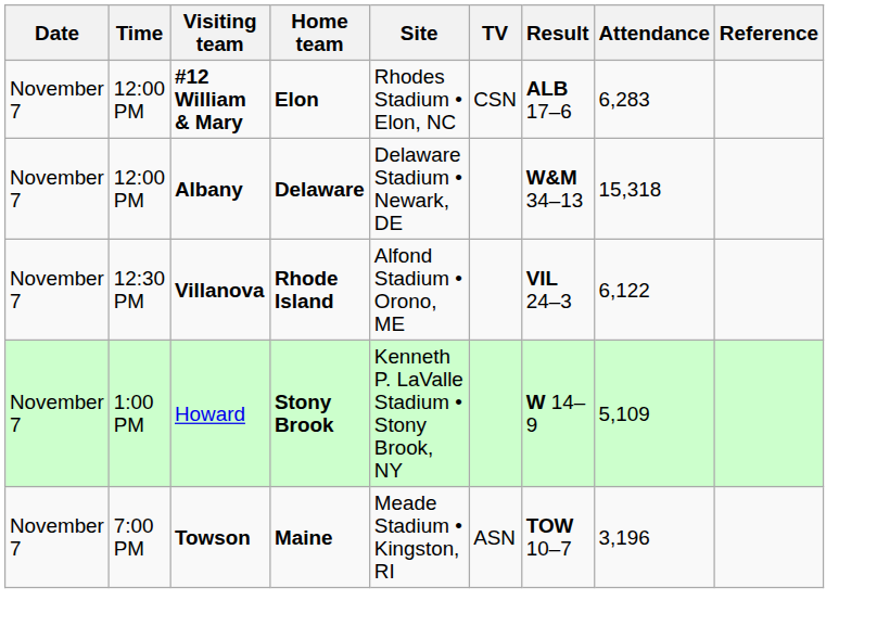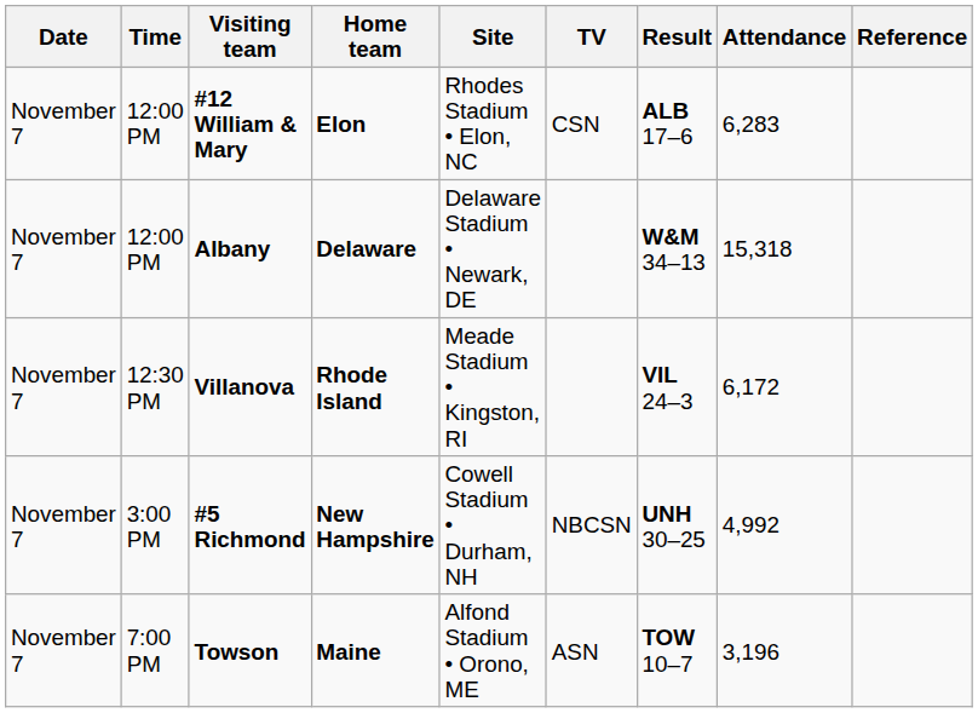 <table class="wikitable" style="font-size:95%;">
 <tr>
 <th>Date</th>
 <th>Time</th>
 <th>Visiting team</th>
 <th>Home team</th>
 <th>Site</th>
 <th>TV</th>
 <th>Result</th>
 <th>Attendance</th>
 <th class="unsortable">Reference</th>
 </tr>
 <tr bgcolor=>
 <td>November 7</td>
 <td>12:00 PM</td>
 <td><strong>#12 William & Mary</strong></td>
 <td><strong>Elon</strong></td>
 <td>Rhodes Stadium • Elon, NC</td>
 <td>CSN</td>
 <td><strong>ALB</strong> 17–6</td>
 <td>6,283</td>
 <td></td>
 </tr>
 <tr bgcolor=>
 <td>November 7</td>
 <td>12:00 PM</td>
 <td><strong>Albany</strong></td>
 <td><strong>Delaware</strong></td>
 <td>Delaware Stadium • Newark, DE</td>
 <td></td>
 <td><strong>W&M</strong> 34–13</td>
 <td>15,318</td>
 <td></td>
 </tr>
 <tr bgcolor=>
 <td>November 7</td>
 <td>12:30 PM</td>
 <td><strong>Villanova</strong></td>
 <td><strong>Rhode Island</strong></td>
-<td>Alfond Stadium • Orono, ME</td>
+<td>Meade Stadium • Kingston, RI</td>
 <td></td>
 <td><strong>VIL</strong> 24–3</td>
-<td>6,122</td>
+<td>6,172</td>
 <td></td>
 </tr>
-<tr bgcolor=#ccffcc>
+<tr bgcolor=>
 <td>November 7</td>
-<td>1:00 PM</td>
-<td><a href='#'>Howard</a></td>
-<td><strong>Stony Brook</strong></td>
-<td>Kenneth P. LaValle Stadium • Stony Brook, NY</td>
-<td></td>
-<td><strong>W</strong> 14–9</td>
-<td>5,109</td>
+<td>3:00 PM</td>
+<td><strong>#5 Richmond</strong></td>
+<td><strong>New Hampshire</strong></td>
+<td>Cowell Stadium • Durham, NH</td>
+<td>NBCSN</td>
+<td><strong>UNH</strong> 30–25</td>
+<td>4,992</td>
 <td></td>
 </tr>
 <tr bgcolor=>
 <td>November 7</td>
 <td>7:00 PM</td>
 <td><strong>Towson</strong></td>
 <td><strong>Maine</strong></td>
-<td>Meade Stadium • Kingston, RI</td>
+<td>Alfond Stadium • Orono, ME</td>
 <td>ASN</td>
 <td><strong>TOW</strong> 10–7</td>
 <td>3,196</td>
 <td></td>
 </tr>
 </table>
